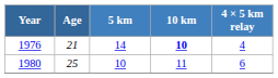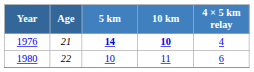 <table class="wikitable" style="font-size:95%; text-align:center; border:grey solid 1px; border-collapse:collapse; background:#ffffff;">
 <tr>
 <th style="background-color:#369; color:white; width:60px;"> Year </th>
 <th style="background-color:#369; color:white; width:40px;"> Age </th>
 <th style="background-color:#4180be; color:white; width:75px;"> 5 km </th>
 <th style="background-color:#4180be; color:white; width:75px;"> 10 km </th>
 <th style="background-color:#4180be; color:white; width:75px;"> 4 × 5 km <br> relay </th>
 </tr>
 <tr>
 <td><a href='#'>1976</a></td>
 <td><em>21</em></td>
-<td><a href='#'>14</a></td>
+<td><strong><a href='#'>14</a></strong></td>
 <td><strong><a href='#'>10</a></strong></td>
 <td><a href='#'>4</a></td>
 </tr>
 <tr>
 <td><a href='#'>1980</a></td>
-<td><em>25</em></td>
+<td><em>22</em></td>
 <td><a href='#'>10</a></td>
 <td><a href='#'>11</a></td>
 <td><a href='#'>6</a></td>
 </tr>
 <tr>
 </tr>
 </table>
